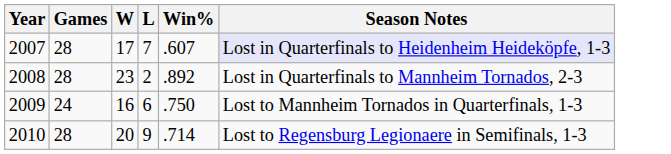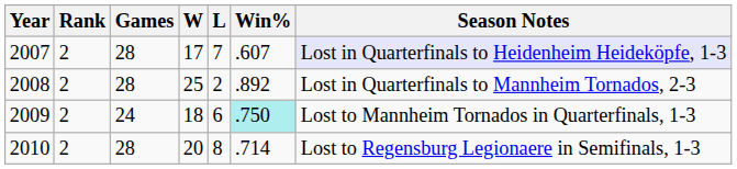 <table class="wikitable">
 <tr>
 <th>Year</th>
+<th>Rank</th>
 <th>Games</th>
 <th>W</th>
 <th>L</th>
 <th>Win%</th>
 <th>Season Notes</th>
 </tr>
 <tr>
 <td>2007</td>
+<td>2</td>
 <td>28</td>
 <td>17</td>
 <td>7</td>
 <td>.607</td>
 <td style="background: lavender;">Lost in Quarterfinals to <a href='#'>Heidenheim Heideköpfe</a>, 1-3</td>
 </tr>
 <tr>
 <td>2008</td>
+<td>2</td>
 <td>28</td>
-<td>23</td>
+<td>25</td>
 <td>2</td>
 <td>.892</td>
 <td>Lost in Quarterfinals to <a href='#'>Mannheim Tornados</a>, 2-3</td>
 </tr>
 <tr>
 <td>2009</td>
+<td>2</td>
 <td>24</td>
-<td>16</td>
+<td>18</td>
 <td>6</td>
-<td>.750</td>
+<td style="background: paleturquoise;">.750</td>
 <td>Lost to Mannheim Tornados in Quarterfinals, 1-3</td>
 </tr>
 <tr>
 <td>2010</td>
+<td>2</td>
 <td>28</td>
 <td>20</td>
-<td>9</td>
+<td>8</td>
 <td>.714</td>
 <td>Lost to <a href='#'>Regensburg Legionaere</a> in Semifinals, 1-3</td>
 </tr>
 </table>
